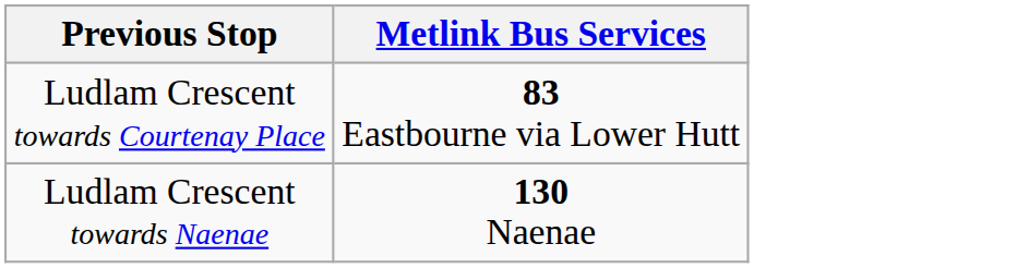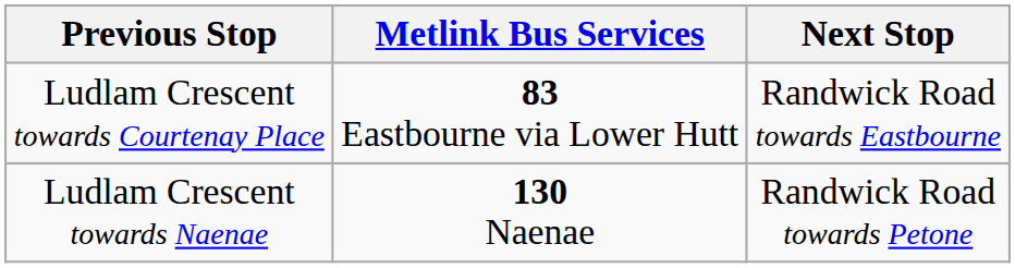 <table class="wikitable">
 <tr>
 <th>Previous Stop</th>
 <th><a href='#'>Metlink Bus Services</a></th>
+<th>Next Stop</th>
 </tr>
 <tr>
 <td align="center">Ludlam Crescent<br><small><em>towards <a href='#'>Courtenay Place</a></em></small></td>
 <td align="center"><span><strong>83</strong></span><br>Eastbourne via Lower Hutt</td>
+<td align="center">Randwick Road<br><small><em>towards <a href='#'>Eastbourne</a></em></small></td>
 </tr>
 <tr>
 <td align="center">Ludlam Crescent<br><small><em>towards <a href='#'>Naenae</a></em></small></td>
 <td align="center"><span><strong>130</strong></span><br>Naenae</td>
+<td align="center">Randwick Road<br><small><em>towards <a href='#'>Petone</a></em></small></td>
 </tr>
 </table>
